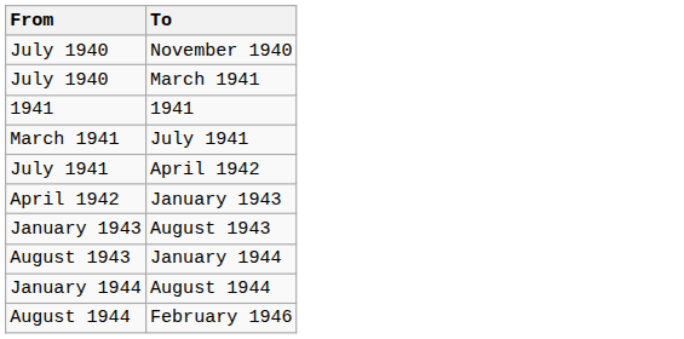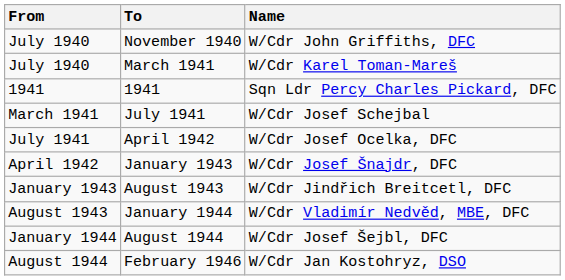 <table class="wikitable">
 <tr>
 <th style="text-align: left;">From</th>
 <th style="text-align: left;">To</th>
+<th style="text-align: left;">Name</th>
 </tr>
 <tr>
 <td>July 1940</td>
 <td>November 1940</td>
+<td>W/Cdr John Griffiths, <a href='#'>DFC</a></td>
 </tr>
 <tr>
 <td>July 1940</td>
 <td>March 1941</td>
+<td>W/Cdr <a href='#'>Karel Toman-Mareš</a></td>
 </tr>
 <tr>
 <td>1941</td>
 <td>1941</td>
+<td>Sqn Ldr <a href='#'>Percy Charles Pickard</a>, DFC</td>
 </tr>
 <tr>
 <td>March 1941</td>
 <td>July 1941</td>
+<td>W/Cdr Josef Schejbal</td>
 </tr>
 <tr>
 <td>July 1941</td>
 <td>April 1942</td>
+<td>W/Cdr Josef Ocelka, DFC</td>
 </tr>
 <tr>
 <td>April 1942</td>
 <td>January 1943</td>
+<td>W/Cdr <a href='#'>Josef Šnajdr</a>, DFC</td>
 </tr>
 <tr>
 <td>January 1943</td>
 <td>August 1943</td>
+<td>W/Cdr Jindřich Breitcetl, DFC</td>
 </tr>
 <tr>
 <td>August 1943</td>
 <td>January 1944</td>
+<td>W/Cdr <a href='#'>Vladimír Nedvěd</a>, <a href='#'>MBE</a>, DFC</td>
 </tr>
 <tr>
 <td>January 1944</td>
 <td>August 1944</td>
+<td>W/Cdr Josef Šejbl, DFC</td>
 </tr>
 <tr>
 <td>August 1944</td>
 <td>February 1946</td>
+<td>W/Cdr Jan Kostohryz, <a href='#'>DSO</a></td>
 </tr>
 </table>
